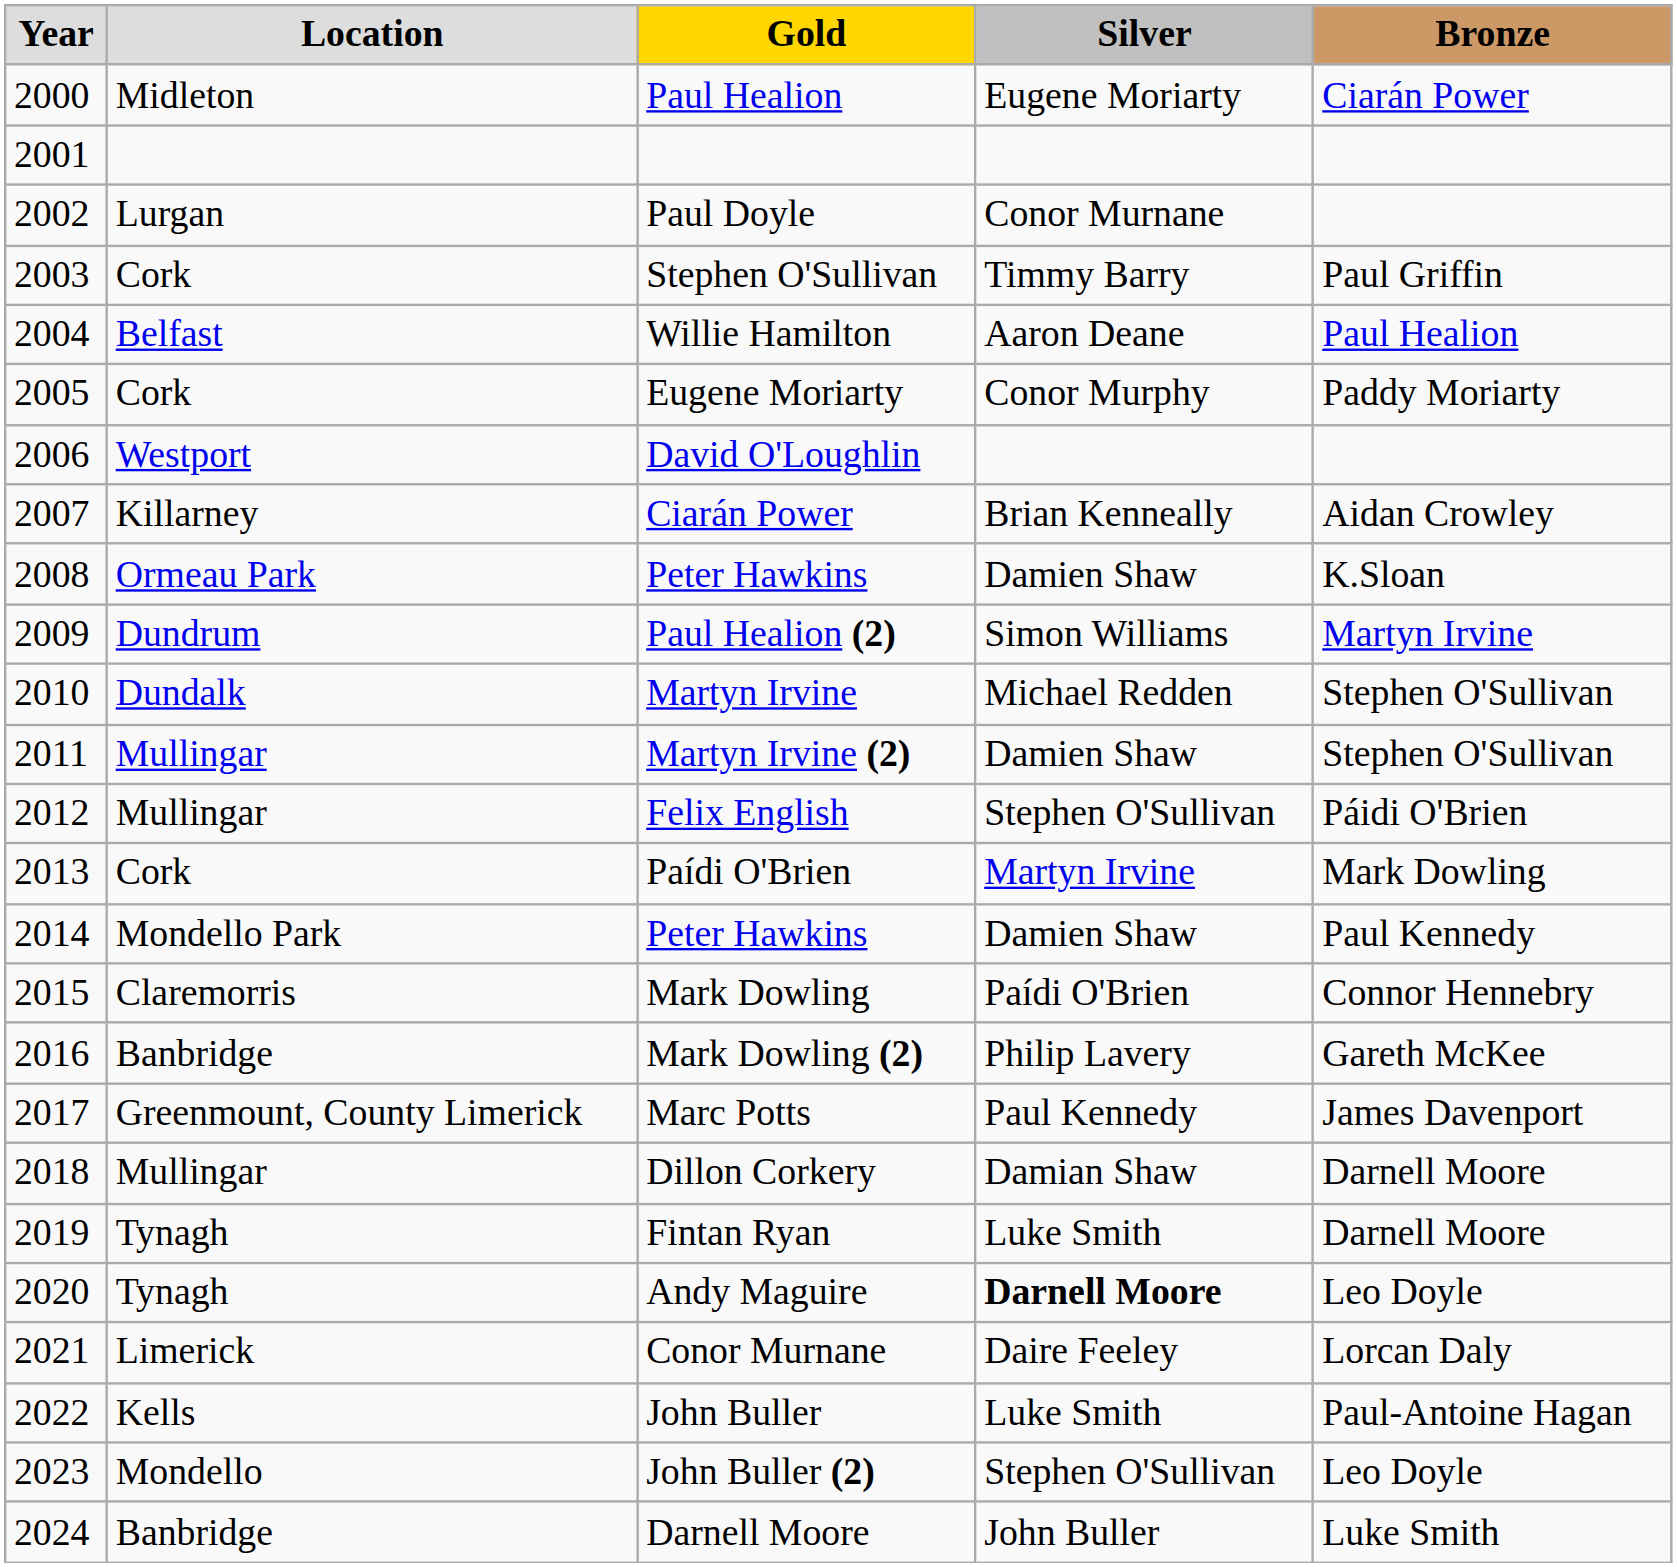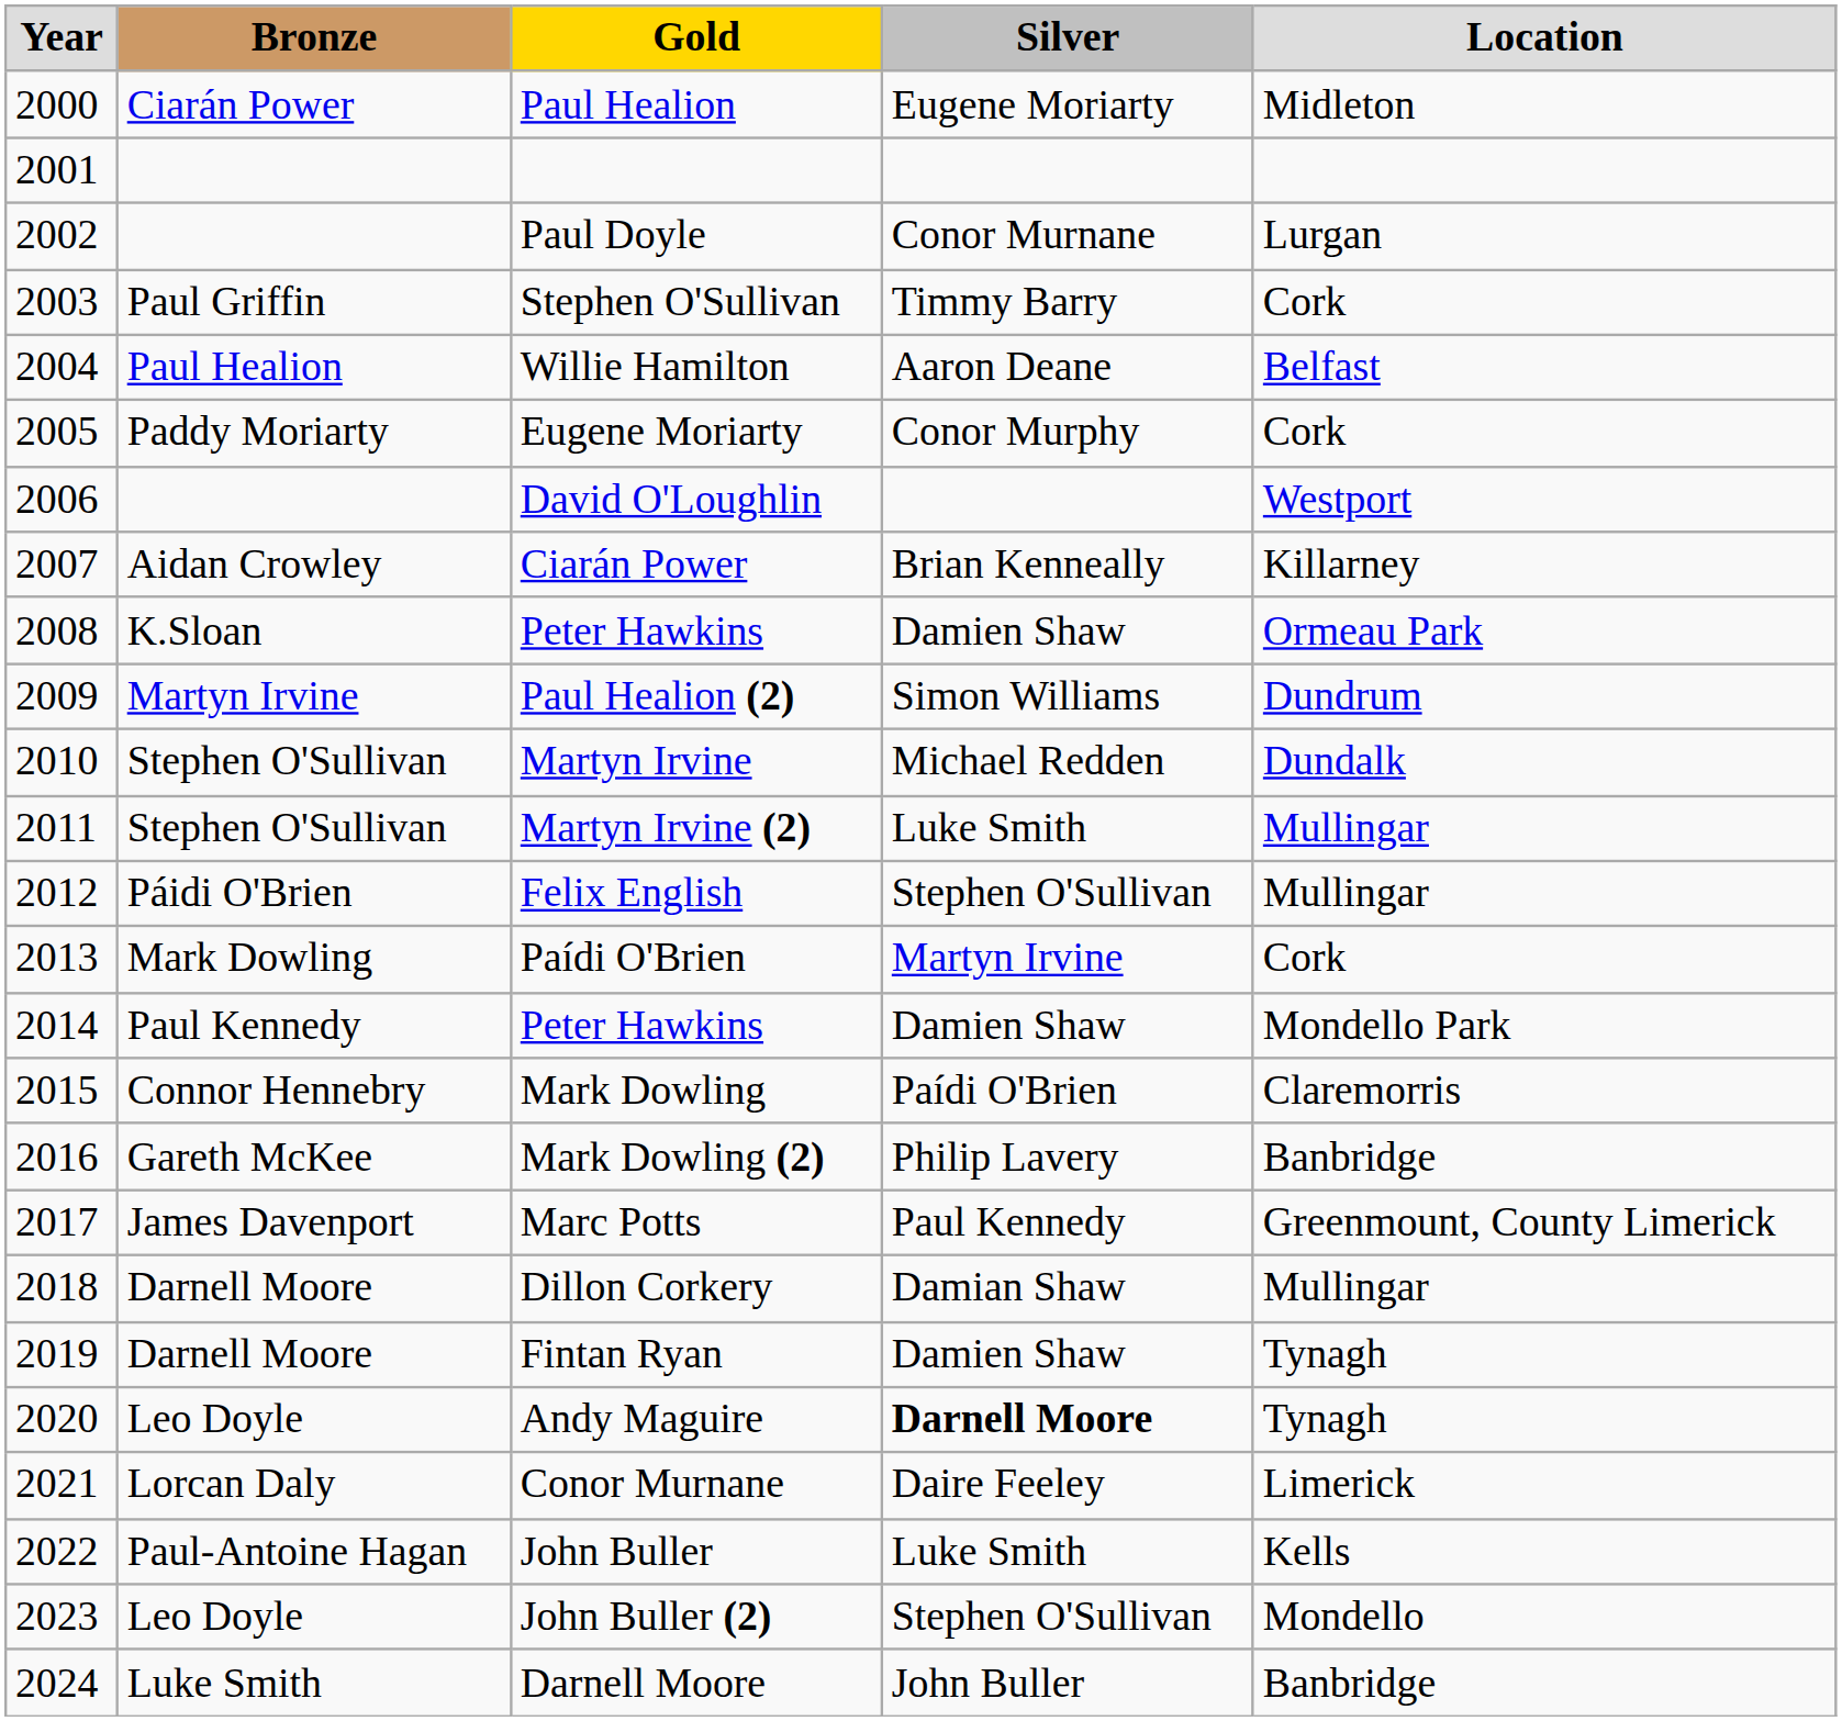 <table class="wikitable" style="width: 80%; text-align:left;">
 <tr>
 <td style="background:#DDDDDD; font-weight:bold; text-align:center;">Year</td>
-<td style="background:#DDDDDD; font-weight:bold; text-align:center;">Location</td>
+<td style="background:#cc9966; font-weight:bold; text-align:center;">Bronze</td>
 <td style="background:gold; font-weight:bold; text-align:center;">Gold</td>
 <td style="background:silver; font-weight:bold; text-align:center;">Silver</td>
-<td style="background:#cc9966; font-weight:bold; text-align:center;">Bronze</td>
+<td style="background:#DDDDDD; font-weight:bold; text-align:center;">Location</td>
 </tr>
 <tr>
 <td>2000</td>
-<td>Midleton</td>
+<td><a href='#'>Ciarán Power</a></td>
 <td><a href='#'>Paul Healion</a></td>
 <td>Eugene Moriarty</td>
-<td><a href='#'>Ciarán Power</a></td>
+<td>Midleton</td>
 </tr>
 <tr>
 <td>2001</td>
 <td></td>
 <td></td>
 <td></td>
 <td></td>
 </tr>
 <tr>
 <td>2002</td>
-<td>Lurgan</td>
+<td></td>
 <td>Paul Doyle</td>
 <td>Conor Murnane</td>
-<td></td>
+<td>Lurgan</td>
 </tr>
 <tr>
 <td>2003</td>
-<td>Cork</td>
+<td>Paul Griffin</td>
 <td>Stephen O'Sullivan</td>
 <td>Timmy Barry</td>
-<td>Paul Griffin</td>
+<td>Cork</td>
 </tr>
 <tr>
 <td>2004</td>
-<td><a href='#'>Belfast</a></td>
+<td><a href='#'>Paul Healion</a></td>
 <td>Willie Hamilton</td>
 <td>Aaron Deane</td>
-<td><a href='#'>Paul Healion</a></td>
+<td><a href='#'>Belfast</a></td>
 </tr>
 <tr>
 <td>2005</td>
-<td>Cork</td>
+<td>Paddy Moriarty</td>
 <td>Eugene Moriarty</td>
 <td>Conor Murphy</td>
-<td>Paddy Moriarty</td>
+<td>Cork</td>
 </tr>
 <tr>
 <td>2006</td>
-<td><a href='#'>Westport</a></td>
+<td></td>
 <td><a href='#'>David O'Loughlin</a></td>
 <td></td>
-<td></td>
+<td><a href='#'>Westport</a></td>
 </tr>
 <tr>
 <td>2007</td>
-<td>Killarney</td>
+<td>Aidan Crowley</td>
 <td><a href='#'>Ciarán Power</a></td>
 <td>Brian Kenneally</td>
-<td>Aidan Crowley</td>
+<td>Killarney</td>
 </tr>
 <tr>
 <td>2008</td>
-<td><a href='#'>Ormeau Park</a></td>
+<td>K.Sloan</td>
 <td><a href='#'>Peter Hawkins</a></td>
 <td>Damien Shaw</td>
-<td>K.Sloan</td>
+<td><a href='#'>Ormeau Park</a></td>
 </tr>
 <tr>
 <td>2009</td>
-<td><a href='#'>Dundrum</a></td>
+<td><a href='#'>Martyn Irvine</a></td>
 <td><a href='#'>Paul Healion</a> <strong>(2)</strong></td>
 <td>Simon Williams</td>
-<td><a href='#'>Martyn Irvine</a></td>
+<td><a href='#'>Dundrum</a></td>
 </tr>
 <tr>
 <td>2010</td>
-<td><a href='#'>Dundalk</a></td>
+<td>Stephen O'Sullivan</td>
 <td><a href='#'>Martyn Irvine</a></td>
 <td>Michael Redden</td>
-<td>Stephen O'Sullivan</td>
+<td><a href='#'>Dundalk</a></td>
 </tr>
 <tr>
 <td>2011</td>
+<td>Stephen O'Sullivan</td>
+<td><a href='#'>Martyn Irvine</a> <strong>(2)</strong></td>
+<td>Luke Smith</td>
 <td><a href='#'>Mullingar</a></td>
-<td><a href='#'>Martyn Irvine</a> <strong>(2)</strong></td>
-<td>Damien Shaw</td>
-<td>Stephen O'Sullivan</td>
 </tr>
 <tr>
 <td>2012</td>
-<td>Mullingar</td>
+<td>Páidi O'Brien</td>
 <td><a href='#'>Felix English</a></td>
 <td>Stephen O'Sullivan</td>
-<td>Páidi O'Brien</td>
+<td>Mullingar</td>
 </tr>
 <tr>
 <td>2013</td>
-<td>Cork</td>
+<td>Mark Dowling</td>
 <td>Paídi O'Brien</td>
 <td><a href='#'>Martyn Irvine</a></td>
-<td>Mark Dowling</td>
+<td>Cork</td>
 </tr>
 <tr>
 <td>2014</td>
-<td>Mondello Park</td>
+<td>Paul Kennedy</td>
 <td><a href='#'>Peter Hawkins</a></td>
 <td>Damien Shaw</td>
-<td>Paul Kennedy</td>
+<td>Mondello Park</td>
 </tr>
 <tr>
 <td>2015</td>
-<td>Claremorris</td>
+<td>Connor Hennebry</td>
 <td>Mark Dowling</td>
 <td>Paídi O'Brien</td>
-<td>Connor Hennebry</td>
+<td>Claremorris</td>
 </tr>
 <tr>
 <td>2016</td>
-<td>Banbridge</td>
+<td>Gareth McKee</td>
 <td>Mark Dowling <strong>(2)</strong></td>
 <td>Philip Lavery</td>
-<td>Gareth McKee</td>
+<td>Banbridge</td>
 </tr>
 <tr>
 <td>2017</td>
-<td>Greenmount, County Limerick</td>
+<td>James Davenport</td>
 <td>Marc Potts</td>
 <td>Paul Kennedy</td>
-<td>James Davenport</td>
+<td>Greenmount, County Limerick</td>
 </tr>
 <tr>
 <td>2018</td>
-<td>Mullingar</td>
+<td>Darnell Moore</td>
 <td>Dillon Corkery</td>
 <td>Damian Shaw</td>
-<td>Darnell Moore</td>
+<td>Mullingar</td>
 </tr>
 <tr>
 <td>2019</td>
+<td>Darnell Moore</td>
+<td>Fintan Ryan</td>
+<td>Damien Shaw</td>
 <td>Tynagh</td>
-<td>Fintan Ryan</td>
-<td>Luke Smith</td>
-<td>Darnell Moore</td>
 </tr>
 <tr>
 <td>2020</td>
-<td>Tynagh</td>
+<td>Leo Doyle</td>
 <td>Andy Maguire</td>
 <td><strong>Darnell Moore</strong></td>
-<td>Leo Doyle</td>
+<td>Tynagh</td>
 </tr>
 <tr>
 <td>2021</td>
-<td>Limerick</td>
+<td>Lorcan Daly</td>
 <td>Conor Murnane</td>
 <td>Daire Feeley</td>
-<td>Lorcan Daly</td>
+<td>Limerick</td>
 </tr>
 <tr>
 <td>2022</td>
-<td>Kells</td>
+<td>Paul-Antoine Hagan</td>
 <td>John Buller</td>
 <td>Luke Smith</td>
-<td>Paul-Antoine Hagan</td>
+<td>Kells</td>
 </tr>
 <tr>
 <td>2023</td>
-<td>Mondello</td>
+<td>Leo Doyle</td>
 <td>John Buller <strong>(2)</strong></td>
 <td>Stephen O'Sullivan</td>
-<td>Leo Doyle</td>
+<td>Mondello</td>
 </tr>
 <tr>
 <td>2024</td>
-<td>Banbridge</td>
+<td>Luke Smith</td>
 <td>Darnell Moore</td>
 <td>John Buller</td>
-<td>Luke Smith</td>
+<td>Banbridge</td>
 </tr>
 </table>
